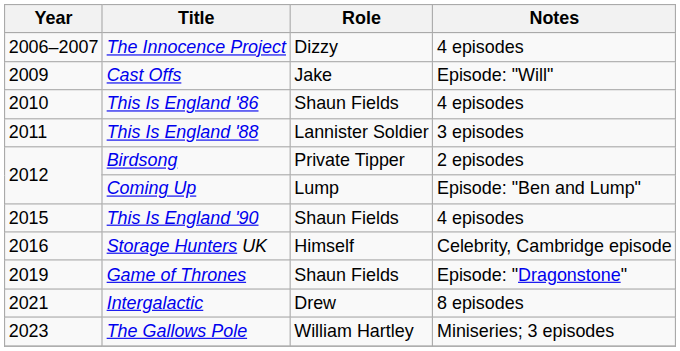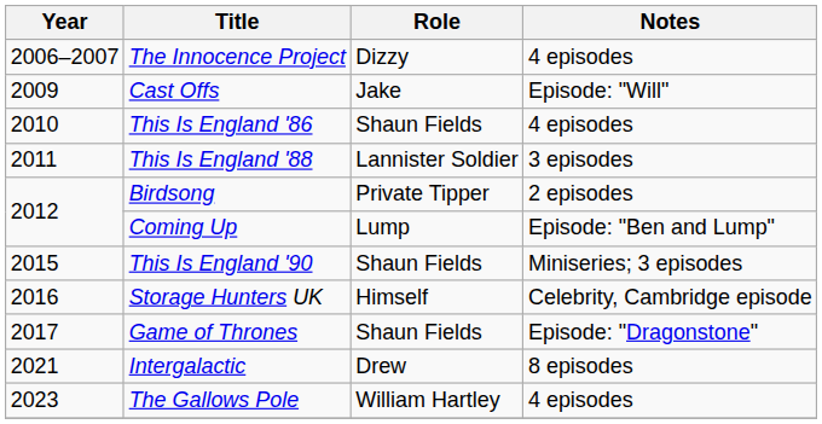 <table class="wikitable sortable">
 <tr>
 <th>Year</th>
 <th>Title</th>
 <th>Role</th>
 <th class="unsortable">Notes</th>
 </tr>
 <tr>
 <td>2006–2007</td>
 <td><em><a href='#'>The Innocence Project</a></em></td>
 <td>Dizzy</td>
 <td>4 episodes</td>
 </tr>
 <tr>
 <td>2009</td>
 <td><em><a href='#'>Cast Offs</a></em></td>
 <td>Jake</td>
 <td>Episode: "Will"</td>
 </tr>
 <tr>
 <td>2010</td>
 <td><em><a href='#'>This Is England '86</a></em></td>
 <td>Shaun Fields</td>
 <td>4 episodes</td>
 </tr>
 <tr>
 <td>2011</td>
 <td><em><a href='#'>This Is England '88</a></em></td>
 <td>Lannister Soldier</td>
 <td>3 episodes</td>
 </tr>
 <tr>
 <td rowspan="2">2012</td>
 <td><em><a href='#'>Birdsong</a></em></td>
 <td>Private Tipper</td>
 <td>2 episodes</td>
 </tr>
 <tr>
 <td><em><a href='#'>Coming Up</a></em></td>
 <td>Lump</td>
 <td>Episode: "Ben and Lump"</td>
 </tr>
 <tr>
 <td>2015</td>
 <td><em><a href='#'>This Is England '90</a></em></td>
 <td>Shaun Fields</td>
-<td>4 episodes</td>
+<td>Miniseries; 3 episodes</td>
 </tr>
 <tr>
 <td>2016</td>
 <td><em><a href='#'>Storage Hunters</a> UK</em></td>
 <td>Himself</td>
 <td>Celebrity, Cambridge episode</td>
 </tr>
 <tr>
-<td>2019</td>
+<td>2017</td>
 <td><em><a href='#'>Game of Thrones</a></em></td>
 <td>Shaun Fields</td>
 <td>Episode: "<a href='#'>Dragonstone</a>"</td>
 </tr>
 <tr>
 <td>2021</td>
 <td><a href='#'><em>Intergalactic</em></a></td>
 <td>Drew</td>
 <td>8 episodes</td>
 </tr>
 <tr>
 <td>2023</td>
 <td><a href='#'><em>The Gallows Pole</em></a></td>
 <td>William Hartley</td>
-<td>Miniseries; 3 episodes</td>
+<td>4 episodes</td>
 </tr>
 <tr>
 </tr>
 </table>
